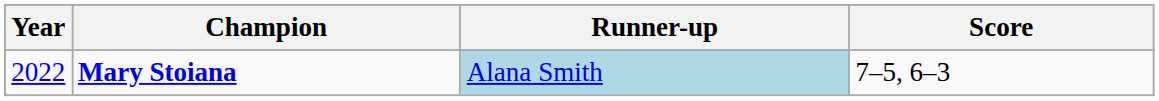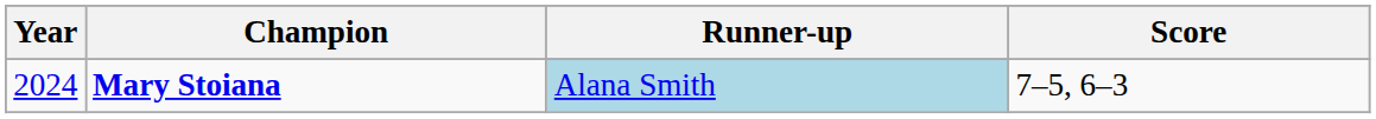 <table class="wikitable" style="font-size:90%">
 <tr>
 <th>Year</th>
 <th width="200">Champion</th>
 <th width="200">Runner-up</th>
 <th width="155">Score</th>
 </tr>
 <tr>
-<td><a href='#'>2022</a></td>
+<td><a href='#'>2024</a></td>
 <td> <strong><a href='#'>Mary Stoiana</a></strong></td>
 <td style="background: lightblue;"> <a href='#'>Alana Smith</a></td>
 <td>7–5, 6–3</td>
 </tr>
 </table>
